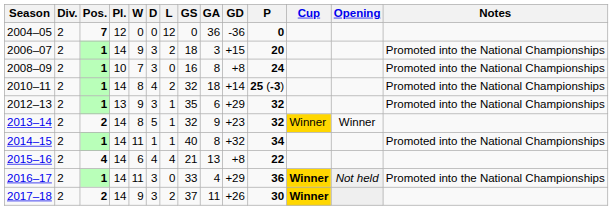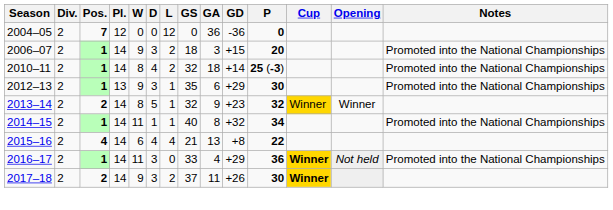 <table class="wikitable">
 <tr style="background:#efefef;">
 <th>Season</th>
 <th>Div.</th>
 <th>Pos.</th>
 <th>Pl.</th>
 <th>W</th>
 <th>D</th>
 <th>L</th>
 <th>GS</th>
 <th>GA</th>
 <th>GD</th>
 <th>P</th>
 <th><a href='#'>Cup</a></th>
 <th><a href='#'>Opening</a></th>
 <th>Notes</th>
 </tr>
 <tr>
 <td>2004–05</td>
 <td>2</td>
 <td align=right><strong>7</strong></td>
 <td align=right>12</td>
 <td align=right>0</td>
 <td align=right>0</td>
 <td align=right>12</td>
 <td align=right>0</td>
 <td align=right>36</td>
 <td align=right>-36</td>
 <td align=right><strong>0</strong></td>
 <td></td>
 <td></td>
 <td></td>
 </tr>
 <tr>
 <td>2006–07</td>
 <td>2</td>
 <td align=right bgcolor=#B9FFB9><strong>1</strong></td>
 <td align=right>14</td>
 <td align=right>9</td>
 <td align=right>3</td>
 <td align=right>2</td>
 <td align=right>18</td>
 <td align=right>3</td>
 <td align=right>+15</td>
 <td align=right><strong>20</strong></td>
 <td></td>
 <td></td>
 <td>Promoted into the National Championships</td>
 </tr>
 <tr>
-<td>2008–09</td>
-<td>2</td>
-<td align=right bgcolor=#B9FFB9><strong>1</strong></td>
-<td align=right>10</td>
-<td align=right>7</td>
-<td align=right>3</td>
-<td align=right>0</td>
-<td align=right>16</td>
-<td align=right>8</td>
-<td align=right>+8</td>
-<td align=right><strong>24</strong></td>
-<td></td>
-<td></td>
-<td>Promoted into the National Championships</td>
-</tr>
-<tr>
 <td>2010–11</td>
 <td>2</td>
 <td align=right bgcolor=#B9FFB9><strong>1</strong></td>
 <td align=right>14</td>
 <td align=right>8</td>
 <td align=right>4</td>
 <td align=right>2</td>
 <td align=right>32</td>
 <td align=right>18</td>
 <td align=right>+14</td>
 <td align=right><strong>25</strong> (<strong>-3</strong>)</td>
 <td></td>
 <td></td>
 <td>Promoted into the National Championships</td>
 </tr>
 <tr>
 <td>2012–13</td>
 <td>2</td>
 <td align=right bgcolor=#B9FFB9><strong>1</strong></td>
 <td align=right>13</td>
 <td align=right>9</td>
 <td align=right>3</td>
 <td align=right>1</td>
 <td align=right>35</td>
 <td align=right>6</td>
 <td align=right>+29</td>
-<td align=right><strong>32</strong></td>
+<td align=right><strong>30</strong></td>
 <td></td>
 <td></td>
 <td>Promoted into the National Championships</td>
 </tr>
 <tr>
 <td><a href='#'>2013–14</a></td>
 <td>2</td>
 <td align=right><strong>2</strong></td>
 <td align=right>14</td>
 <td align=right>8</td>
 <td align=right>5</td>
 <td align=right>1</td>
 <td align=right>32</td>
 <td align=right>9</td>
 <td align=right>+23</td>
 <td align=right><strong>32</strong></td>
 <td bgcolor=gold>Winner</td>
 <td align=center>Winner</td>
 <td></td>
 </tr>
 <tr>
 <td><a href='#'>2014–15</a></td>
 <td>2</td>
 <td align=right bgcolor=#B9FFB9><strong>1</strong></td>
 <td align=right>14</td>
 <td align=right>11</td>
 <td align=right>1</td>
 <td align=right>1</td>
 <td align=right>40</td>
 <td align=right>8</td>
 <td align=right>+32</td>
 <td align=right><strong>34</strong></td>
 <td></td>
 <td></td>
 <td>Promoted into the National Championships</td>
 </tr>
 <tr>
 <td><a href='#'>2015–16</a></td>
 <td>2</td>
 <td align=right><strong>4</strong></td>
 <td align=right>14</td>
 <td align=right>6</td>
 <td align=right>4</td>
 <td align=right>4</td>
 <td align=right>21</td>
 <td align=right>13</td>
 <td align=right>+8</td>
 <td align=right><strong>22</strong></td>
 <td></td>
 <td></td>
 <td></td>
 </tr>
 <tr>
 <td><a href='#'>2016–17</a></td>
 <td>2</td>
 <td align=right bgcolor=#B9FFB9><strong>1</strong></td>
 <td align=right>14</td>
 <td align=right>11</td>
 <td align=right>3</td>
 <td align=right>0</td>
 <td align=right>33</td>
 <td align=right>4</td>
 <td align=right>+29</td>
 <td align=right><strong>36</strong></td>
 <td bgcolor=gold><strong>Winner</strong></td>
 <td align=center bgcolor=EFEFEF><em>Not held</em></td>
 <td>Promoted into the National Championships</td>
 </tr>
 <tr>
 <td><a href='#'>2017–18</a></td>
 <td>2</td>
 <td align=right><strong>2</strong></td>
 <td align=right>14</td>
 <td align=right>9</td>
 <td align=right>3</td>
 <td align=right>2</td>
 <td align=right>37</td>
 <td align=right>11</td>
 <td align=right>+26</td>
 <td align=right><strong>30</strong></td>
 <td bgcolor=gold><strong>Winner</strong></td>
 <td bgcolor=EFEFEF></td>
 <td></td>
 </tr>
 </table>
